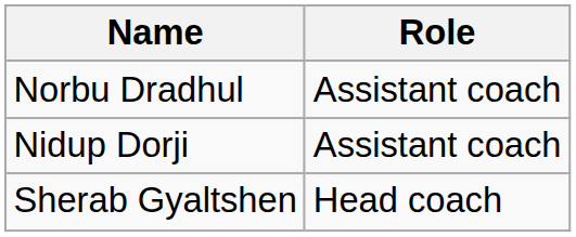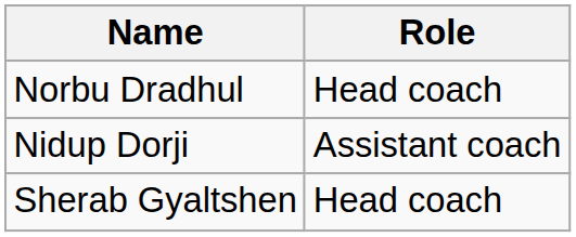 <table class="wikitable">
 <tr>
 <th>Name</th>
 <th>Role</th>
 </tr>
 <tr>
 <td> Norbu Dradhul</td>
-<td>Assistant coach</td>
+<td>Head coach</td>
 </tr>
 <tr>
 <td> Nidup Dorji</td>
 <td>Assistant coach</td>
 </tr>
 <tr>
 <td> Sherab Gyaltshen</td>
 <td>Head coach</td>
 </tr>
 </table>
